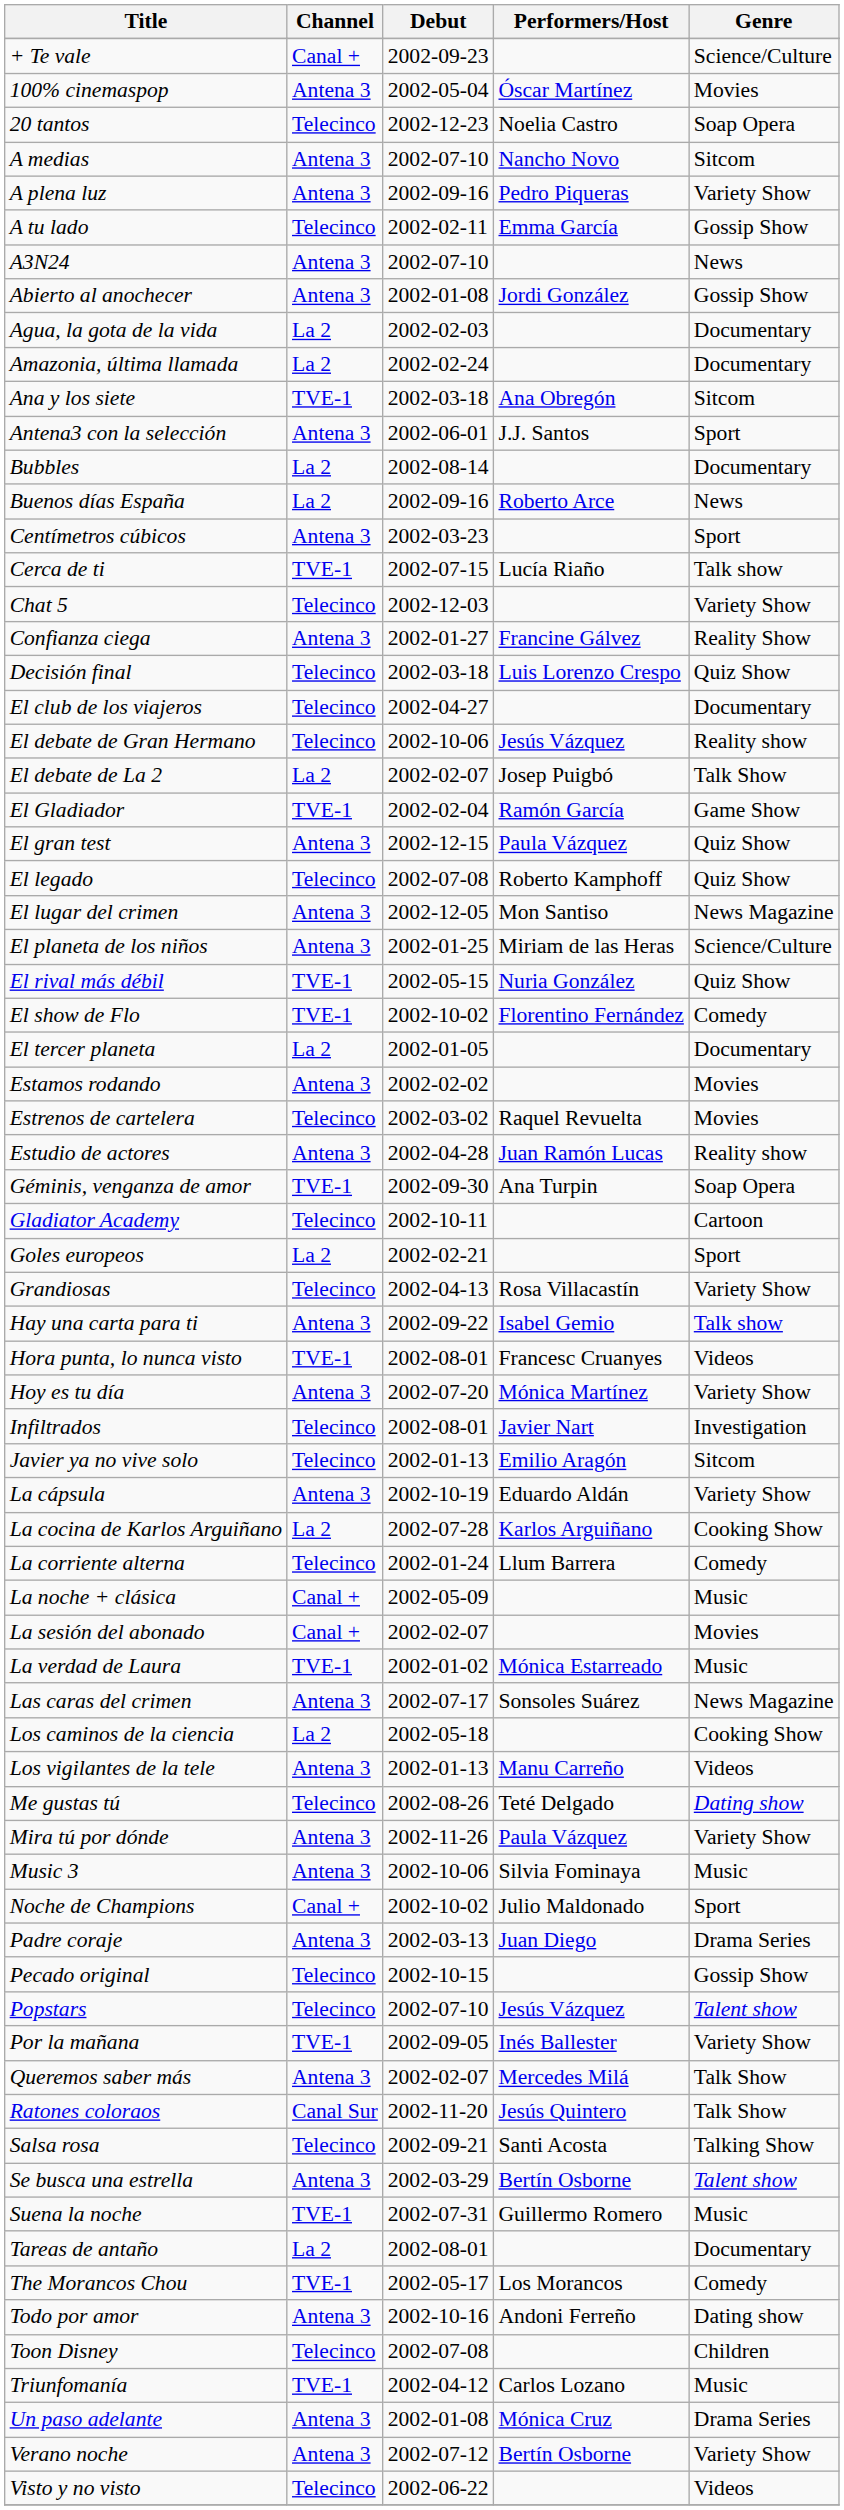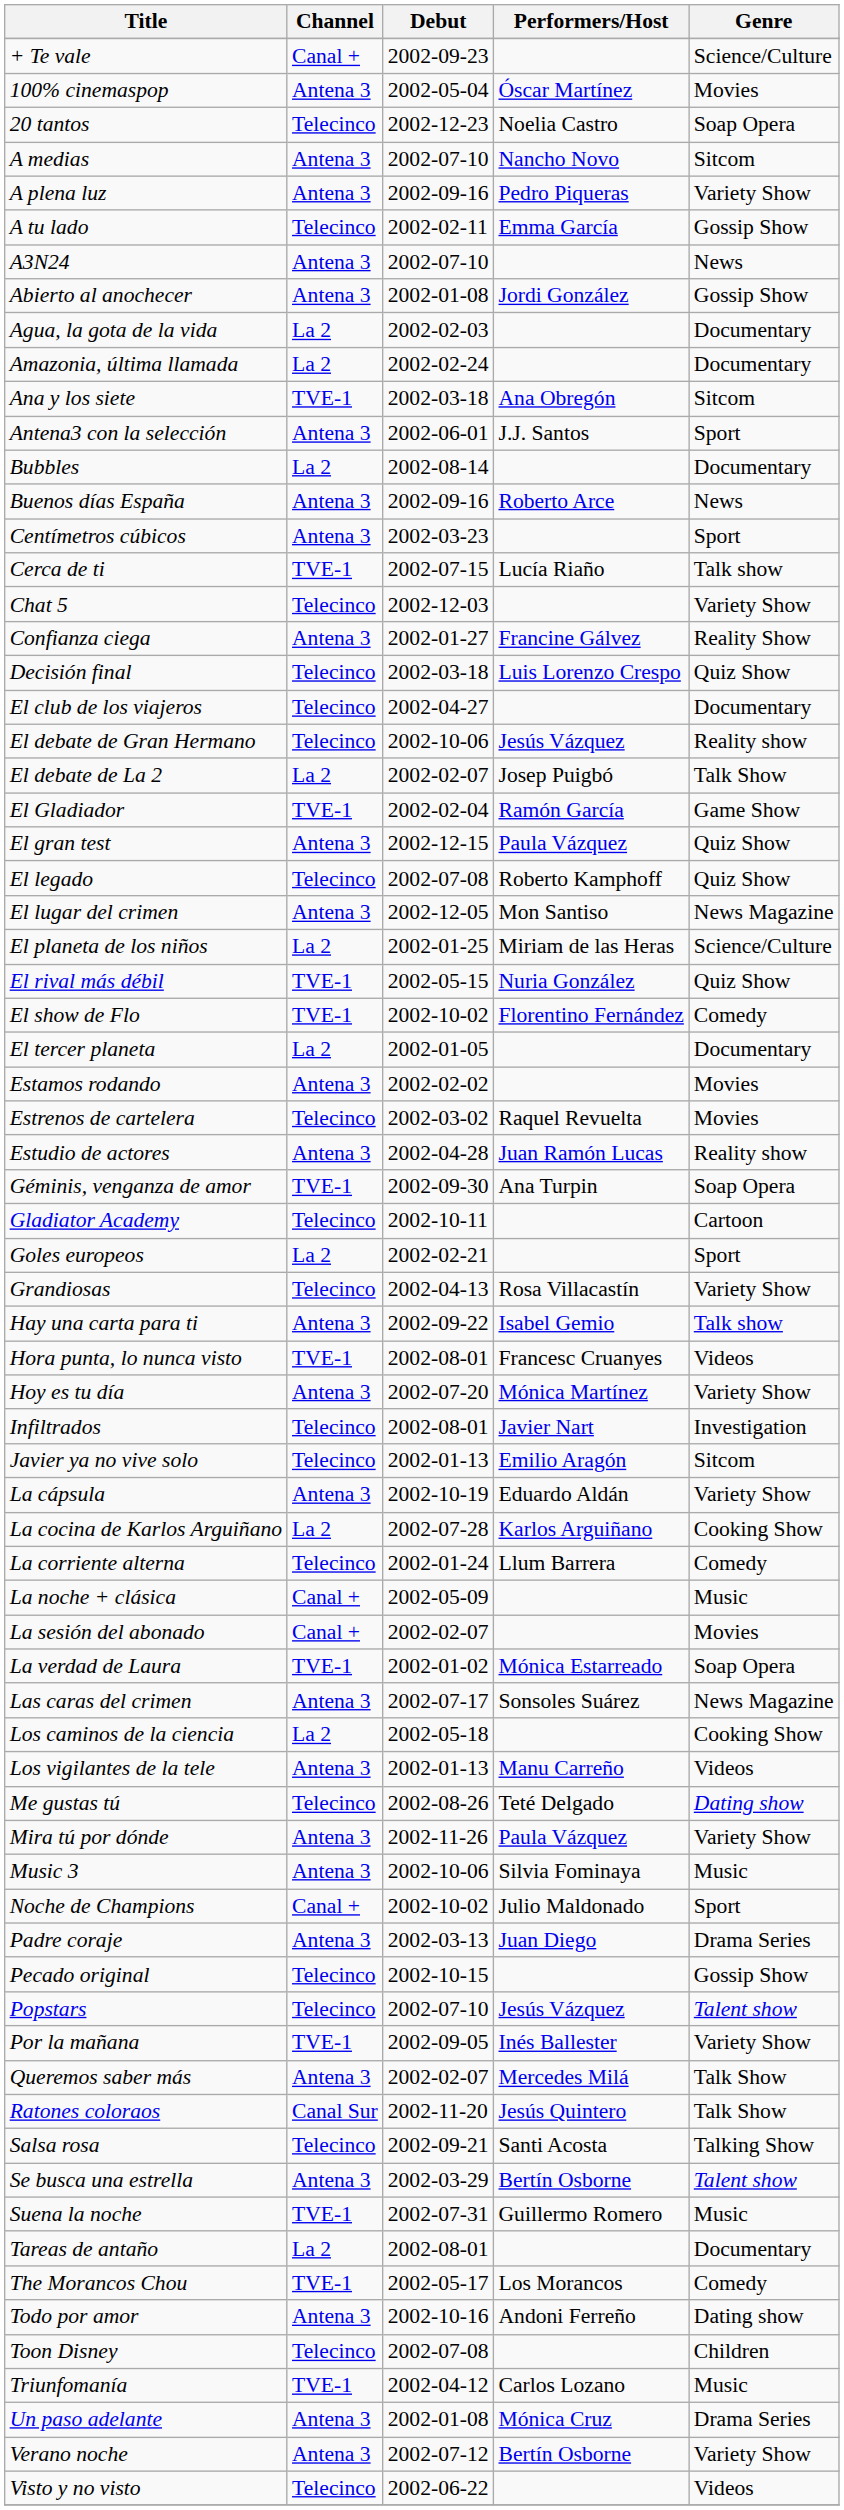 <table class="wikitable sortable">
 <tr>
 <th>Title</th>
 <th>Channel</th>
 <th>Debut</th>
 <th>Performers/Host</th>
 <th>Genre</th>
 </tr>
 <tr>
 </tr>
 <tr>
 <td><em>+ Te vale</em></td>
 <td><a href='#'>Canal +</a></td>
 <td>2002-09-23</td>
 <td></td>
 <td>Science/Culture</td>
 </tr>
 <tr>
 <td><em>100% cinemaspop</em></td>
 <td><a href='#'>Antena 3</a></td>
 <td>2002-05-04</td>
 <td><a href='#'>Óscar Martínez</a></td>
 <td>Movies</td>
 </tr>
 <tr>
 <td><em>20 tantos</em></td>
 <td><a href='#'>Telecinco</a></td>
 <td>2002-12-23</td>
 <td>Noelia Castro</td>
 <td>Soap Opera</td>
 </tr>
 <tr>
 <td><em>A medias</em></td>
 <td><a href='#'>Antena 3</a></td>
 <td>2002-07-10</td>
 <td><a href='#'>Nancho Novo</a></td>
 <td>Sitcom</td>
 </tr>
 <tr>
 <td><em>A plena luz</em></td>
 <td><a href='#'>Antena 3</a></td>
 <td>2002-09-16</td>
 <td><a href='#'>Pedro Piqueras</a></td>
 <td>Variety Show</td>
 </tr>
 <tr>
 <td><em>A tu lado</em></td>
 <td><a href='#'>Telecinco</a></td>
 <td>2002-02-11</td>
 <td><a href='#'>Emma García</a></td>
 <td>Gossip Show</td>
 </tr>
 <tr>
 <td><em>A3N24</em></td>
 <td><a href='#'>Antena 3</a></td>
 <td>2002-07-10</td>
 <td></td>
 <td>News</td>
 </tr>
 <tr>
 <td><em>Abierto al anochecer</em></td>
 <td><a href='#'>Antena 3</a></td>
 <td>2002-01-08</td>
 <td><a href='#'>Jordi González</a></td>
 <td>Gossip Show</td>
 </tr>
 <tr>
 <td><em>Agua, la gota de la vida</em></td>
 <td><a href='#'>La 2</a></td>
 <td>2002-02-03</td>
 <td></td>
 <td>Documentary</td>
 </tr>
 <tr>
 <td><em>Amazonia, última llamada</em></td>
 <td><a href='#'>La 2</a></td>
 <td>2002-02-24</td>
 <td></td>
 <td>Documentary</td>
 </tr>
 <tr>
 <td><em>Ana y los siete</em></td>
 <td><a href='#'>TVE-1</a></td>
 <td>2002-03-18</td>
 <td><a href='#'>Ana Obregón</a></td>
 <td>Sitcom</td>
 </tr>
 <tr>
 <td><em>Antena3 con la selección</em></td>
 <td><a href='#'>Antena 3</a></td>
 <td>2002-06-01</td>
 <td>J.J. Santos</td>
 <td>Sport</td>
 </tr>
 <tr>
 <td><em>Bubbles</em></td>
 <td><a href='#'>La 2</a></td>
 <td>2002-08-14</td>
 <td></td>
 <td>Documentary</td>
 </tr>
 <tr>
 <td><em>Buenos días España</em></td>
-<td><a href='#'>La 2</a></td>
+<td><a href='#'>Antena 3</a></td>
 <td>2002-09-16</td>
 <td><a href='#'>Roberto Arce</a></td>
 <td>News</td>
 </tr>
 <tr>
 <td><em>Centímetros cúbicos</em></td>
 <td><a href='#'>Antena 3</a></td>
 <td>2002-03-23</td>
 <td></td>
 <td>Sport</td>
 </tr>
 <tr>
 <td><em>Cerca de ti</em></td>
 <td><a href='#'>TVE-1</a></td>
 <td>2002-07-15</td>
 <td>Lucía Riaño</td>
 <td>Talk show</td>
 </tr>
 <tr>
 <td><em>Chat 5</em></td>
 <td><a href='#'>Telecinco</a></td>
 <td>2002-12-03</td>
 <td></td>
 <td>Variety Show</td>
 </tr>
 <tr>
 <td><em>Confianza ciega</em></td>
 <td><a href='#'>Antena 3</a></td>
 <td>2002-01-27</td>
 <td><a href='#'>Francine Gálvez</a></td>
 <td>Reality Show</td>
 </tr>
 <tr>
 <td><em>Decisión final</em></td>
 <td><a href='#'>Telecinco</a></td>
 <td>2002-03-18</td>
 <td><a href='#'>Luis Lorenzo Crespo</a></td>
 <td>Quiz Show</td>
 </tr>
 <tr>
 <td><em>El club de los viajeros</em></td>
 <td><a href='#'>Telecinco</a></td>
 <td>2002-04-27</td>
 <td></td>
 <td>Documentary</td>
 </tr>
 <tr>
 <td><em>El debate de Gran Hermano</em></td>
 <td><a href='#'>Telecinco</a></td>
 <td>2002-10-06</td>
 <td><a href='#'>Jesús Vázquez</a></td>
 <td>Reality show</td>
 </tr>
 <tr>
 <td><em>El debate de La 2</em></td>
 <td><a href='#'>La 2</a></td>
 <td>2002-02-07</td>
 <td>Josep Puigbó</td>
 <td>Talk Show</td>
 </tr>
 <tr>
 <td><em>El Gladiador</em></td>
 <td><a href='#'>TVE-1</a></td>
 <td>2002-02-04</td>
 <td><a href='#'>Ramón García</a></td>
 <td>Game Show</td>
 </tr>
 <tr>
 <td><em>El gran test</em></td>
 <td><a href='#'>Antena 3</a></td>
 <td>2002-12-15</td>
 <td><a href='#'>Paula Vázquez</a></td>
 <td>Quiz Show</td>
 </tr>
 <tr>
 <td><em>El legado</em></td>
 <td><a href='#'>Telecinco</a></td>
 <td>2002-07-08</td>
 <td>Roberto Kamphoff</td>
 <td>Quiz Show</td>
 </tr>
 <tr>
 <td><em>El lugar del crimen</em></td>
 <td><a href='#'>Antena 3</a></td>
 <td>2002-12-05</td>
 <td>Mon Santiso</td>
 <td>News Magazine</td>
 </tr>
 <tr>
 <td><em>El planeta de los niños</em></td>
-<td><a href='#'>Antena 3</a></td>
+<td><a href='#'>La 2</a></td>
 <td>2002-01-25</td>
 <td>Miriam de las Heras</td>
 <td>Science/Culture</td>
 </tr>
 <tr>
 <td><em><a href='#'>El rival más débil</a></em></td>
 <td><a href='#'>TVE-1</a></td>
 <td>2002-05-15</td>
 <td><a href='#'>Nuria González</a></td>
 <td>Quiz Show</td>
 </tr>
 <tr>
 <td><em>El show de Flo</em></td>
 <td><a href='#'>TVE-1</a></td>
 <td>2002-10-02</td>
 <td><a href='#'>Florentino Fernández</a></td>
 <td>Comedy</td>
 </tr>
 <tr>
 <td><em>El tercer planeta</em></td>
 <td><a href='#'>La 2</a></td>
 <td>2002-01-05</td>
 <td></td>
 <td>Documentary</td>
 </tr>
 <tr>
 <td><em>Estamos rodando</em></td>
 <td><a href='#'>Antena 3</a></td>
 <td>2002-02-02</td>
 <td></td>
 <td>Movies</td>
 </tr>
 <tr>
 <td><em>Estrenos de cartelera</em></td>
 <td><a href='#'>Telecinco</a></td>
 <td>2002-03-02</td>
 <td>Raquel Revuelta</td>
 <td>Movies</td>
 </tr>
 <tr>
 <td><em>Estudio de actores</em></td>
 <td><a href='#'>Antena 3</a></td>
 <td>2002-04-28</td>
 <td><a href='#'>Juan Ramón Lucas</a></td>
 <td>Reality show</td>
 </tr>
 <tr>
 <td><em>Géminis, venganza de amor</em></td>
 <td><a href='#'>TVE-1</a></td>
 <td>2002-09-30</td>
 <td>Ana Turpin</td>
 <td>Soap Opera</td>
 </tr>
 <tr>
 <td><em><a href='#'>Gladiator Academy</a></em></td>
 <td><a href='#'>Telecinco</a></td>
 <td>2002-10-11</td>
 <td></td>
 <td>Cartoon</td>
 </tr>
 <tr>
 <td><em>Goles europeos</em></td>
 <td><a href='#'>La 2</a></td>
 <td>2002-02-21</td>
 <td></td>
 <td>Sport</td>
 </tr>
 <tr>
 <td><em>Grandiosas</em></td>
 <td><a href='#'>Telecinco</a></td>
 <td>2002-04-13</td>
 <td>Rosa Villacastín</td>
 <td>Variety Show</td>
 </tr>
 <tr>
 <td><em>Hay una carta para ti</em></td>
 <td><a href='#'>Antena 3</a></td>
 <td>2002-09-22</td>
 <td><a href='#'>Isabel Gemio</a></td>
 <td><a href='#'>Talk show</a></td>
 </tr>
 <tr>
 <td><em>Hora punta, lo nunca visto</em></td>
 <td><a href='#'>TVE-1</a></td>
 <td>2002-08-01</td>
 <td>Francesc Cruanyes</td>
 <td>Videos</td>
 </tr>
 <tr>
 <td><em>Hoy es tu día</em></td>
 <td><a href='#'>Antena 3</a></td>
 <td>2002-07-20</td>
 <td><a href='#'>Mónica Martínez</a></td>
 <td>Variety Show</td>
 </tr>
 <tr>
 <td><em>Infiltrados</em></td>
 <td><a href='#'>Telecinco</a></td>
 <td>2002-08-01</td>
 <td><a href='#'>Javier Nart</a></td>
 <td>Investigation</td>
 </tr>
 <tr>
 <td><em>Javier ya no vive solo</em></td>
 <td><a href='#'>Telecinco</a></td>
 <td>2002-01-13</td>
 <td><a href='#'>Emilio Aragón</a></td>
 <td>Sitcom</td>
 </tr>
 <tr>
 <td><em>La cápsula</em></td>
 <td><a href='#'>Antena 3</a></td>
 <td>2002-10-19</td>
 <td>Eduardo Aldán</td>
 <td>Variety Show</td>
 </tr>
 <tr>
 <td><em>La cocina de Karlos Arguiñano</em></td>
 <td><a href='#'>La 2</a></td>
 <td>2002-07-28</td>
 <td><a href='#'>Karlos Arguiñano</a></td>
 <td>Cooking Show</td>
 </tr>
 <tr>
 <td><em>La corriente alterna</em></td>
 <td><a href='#'>Telecinco</a></td>
 <td>2002-01-24</td>
 <td>Llum Barrera</td>
 <td>Comedy</td>
 </tr>
 <tr>
 <td><em>La noche + clásica</em></td>
 <td><a href='#'>Canal +</a></td>
 <td>2002-05-09</td>
 <td></td>
 <td>Music</td>
 </tr>
 <tr>
 <td><em>La sesión del abonado</em></td>
 <td><a href='#'>Canal +</a></td>
 <td>2002-02-07</td>
 <td></td>
 <td>Movies</td>
 </tr>
 <tr>
 <td><em>La verdad de Laura</em></td>
 <td><a href='#'>TVE-1</a></td>
 <td>2002-01-02</td>
 <td><a href='#'>Mónica Estarreado</a></td>
-<td>Music</td>
+<td>Soap Opera</td>
 </tr>
 <tr>
 <td><em>Las caras del crimen</em></td>
 <td><a href='#'>Antena 3</a></td>
 <td>2002-07-17</td>
 <td>Sonsoles Suárez</td>
 <td>News Magazine</td>
 </tr>
 <tr>
 <td><em>Los caminos de la ciencia</em></td>
 <td><a href='#'>La 2</a></td>
 <td>2002-05-18</td>
 <td></td>
 <td>Cooking Show</td>
 </tr>
 <tr>
 <td><em>Los vigilantes de la tele</em></td>
 <td><a href='#'>Antena 3</a></td>
 <td>2002-01-13</td>
 <td><a href='#'>Manu Carreño</a></td>
 <td>Videos</td>
 </tr>
 <tr>
 <td><em>Me gustas tú</em></td>
 <td><a href='#'>Telecinco</a></td>
 <td>2002-08-26</td>
 <td>Teté Delgado</td>
 <td><em><a href='#'>Dating show</a></em></td>
 </tr>
 <tr>
 <td><em>Mira tú por dónde</em></td>
 <td><a href='#'>Antena 3</a></td>
 <td>2002-11-26</td>
 <td><a href='#'>Paula Vázquez</a></td>
 <td>Variety Show</td>
 </tr>
 <tr>
 <td><em>Music 3</em></td>
 <td><a href='#'>Antena 3</a></td>
 <td>2002-10-06</td>
 <td>Silvia Fominaya</td>
 <td>Music</td>
 </tr>
 <tr>
 <td><em>Noche de Champions</em></td>
 <td><a href='#'>Canal +</a></td>
 <td>2002-10-02</td>
 <td>Julio Maldonado</td>
 <td>Sport</td>
 </tr>
 <tr>
 <td><em>Padre coraje</em></td>
 <td><a href='#'>Antena 3</a></td>
 <td>2002-03-13</td>
 <td><a href='#'>Juan Diego</a></td>
 <td>Drama Series</td>
 </tr>
 <tr>
 <td><em>Pecado original</em></td>
 <td><a href='#'>Telecinco</a></td>
 <td>2002-10-15</td>
 <td></td>
 <td>Gossip Show</td>
 </tr>
 <tr>
 <td><em><a href='#'>Popstars</a></em></td>
 <td><a href='#'>Telecinco</a></td>
 <td>2002-07-10</td>
 <td><a href='#'>Jesús Vázquez</a></td>
 <td><em><a href='#'>Talent show</a></em></td>
 </tr>
 <tr>
 <td><em>Por la mañana</em></td>
 <td><a href='#'>TVE-1</a></td>
 <td>2002-09-05</td>
 <td><a href='#'>Inés Ballester</a></td>
 <td>Variety Show</td>
 </tr>
 <tr>
 <td><em>Queremos saber más</em></td>
 <td><a href='#'>Antena 3</a></td>
 <td>2002-02-07</td>
 <td><a href='#'>Mercedes Milá</a></td>
 <td>Talk Show</td>
 </tr>
 <tr>
 <td><em><a href='#'>Ratones coloraos</a></em></td>
 <td><a href='#'>Canal Sur</a></td>
 <td>2002-11-20</td>
 <td><a href='#'>Jesús Quintero</a></td>
 <td>Talk Show</td>
 </tr>
 <tr>
 <td><em>Salsa rosa</em></td>
 <td><a href='#'>Telecinco</a></td>
 <td>2002-09-21</td>
 <td>Santi Acosta</td>
 <td>Talking Show</td>
 </tr>
 <tr>
 <td><em>Se busca una estrella</em></td>
 <td><a href='#'>Antena 3</a></td>
 <td>2002-03-29</td>
 <td><a href='#'>Bertín Osborne</a></td>
 <td><em><a href='#'>Talent show</a></em></td>
 </tr>
 <tr>
 <td><em>Suena la noche</em></td>
 <td><a href='#'>TVE-1</a></td>
 <td>2002-07-31</td>
 <td>Guillermo Romero</td>
 <td>Music</td>
 </tr>
 <tr>
 <td><em>Tareas de antaño</em></td>
 <td><a href='#'>La 2</a></td>
 <td>2002-08-01</td>
 <td></td>
 <td>Documentary</td>
 </tr>
 <tr>
 <td><em>The Morancos Chou</em></td>
 <td><a href='#'>TVE-1</a></td>
 <td>2002-05-17</td>
 <td>Los Morancos</td>
 <td>Comedy</td>
 </tr>
 <tr>
 <td><em>Todo por amor</em></td>
 <td><a href='#'>Antena 3</a></td>
 <td>2002-10-16</td>
 <td>Andoni Ferreño</td>
 <td>Dating show</td>
 </tr>
 <tr>
 <td><em>Toon Disney</em></td>
 <td><a href='#'>Telecinco</a></td>
 <td>2002-07-08</td>
 <td></td>
 <td>Children</td>
 </tr>
 <tr>
 <td><em>Triunfomanía</em></td>
 <td><a href='#'>TVE-1</a></td>
 <td>2002-04-12</td>
 <td>Carlos Lozano</td>
 <td>Music</td>
 </tr>
 <tr>
 <td><em><a href='#'>Un paso adelante</a></em></td>
 <td><a href='#'>Antena 3</a></td>
 <td>2002-01-08</td>
 <td><a href='#'>Mónica Cruz</a></td>
 <td>Drama Series</td>
 </tr>
 <tr>
 <td><em>Verano noche</em></td>
 <td><a href='#'>Antena 3</a></td>
 <td>2002-07-12</td>
 <td><a href='#'>Bertín Osborne</a></td>
 <td>Variety Show</td>
 </tr>
 <tr>
 <td><em>Visto y no visto</em></td>
 <td><a href='#'>Telecinco</a></td>
 <td>2002-06-22</td>
 <td></td>
 <td>Videos</td>
 </tr>
 <tr>
 </tr>
 </table>
